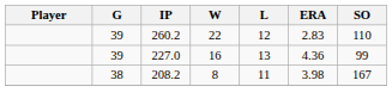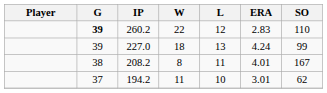 <table class="wikitable sortable">
 <tr>
 <th bgcolor="#DDDDFF" width="16%">Player</th>
 <th bgcolor="#DDDDFF" width="9%">G</th>
 <th bgcolor="#DDDDFF" width="9%">IP</th>
 <th bgcolor="#DDDDFF" width="9%">W</th>
 <th bgcolor="#DDDDFF" width="9%">L</th>
 <th bgcolor="#DDDDFF" width="9%">ERA</th>
 <th bgcolor="#DDDDFF" width="9%">SO</th>
 </tr>
 <tr align="center">
 <td></td>
-<td>39</td>
+<td><strong>39</strong></td>
 <td>260.2</td>
 <td>22</td>
 <td>12</td>
 <td>2.83</td>
 <td>110</td>
 </tr>
 <tr align="center">
 <td></td>
 <td>39</td>
 <td>227.0</td>
-<td>16</td>
+<td>18</td>
 <td>13</td>
-<td>4.36</td>
+<td>4.24</td>
 <td>99</td>
 </tr>
 <tr align="center">
 <td></td>
 <td>38</td>
 <td>208.2</td>
 <td>8</td>
 <td>11</td>
-<td>3.98</td>
+<td>4.01</td>
 <td>167</td>
+</tr>
+<tr align="center">
+<td></td>
+<td>37</td>
+<td>194.2</td>
+<td>11</td>
+<td>10</td>
+<td>3.01</td>
+<td>62</td>
 </tr>
 <tr align="center">
 </tr>
 </table>
